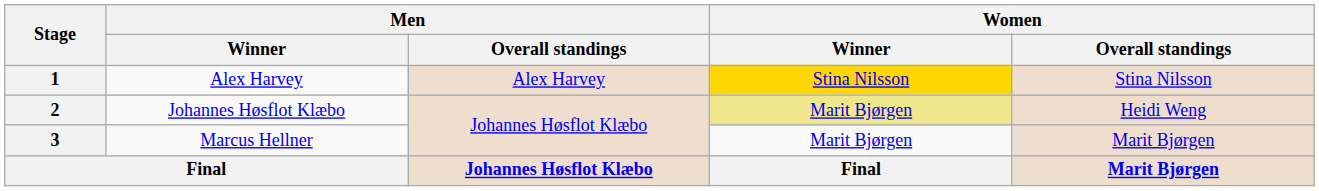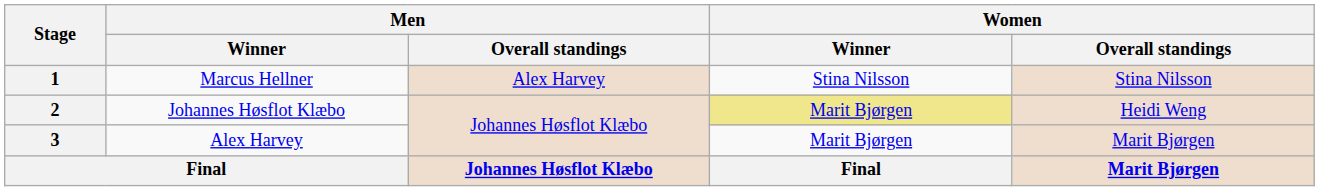 <table class="wikitable" style="text-align: center; font-size:smaller;">
 <tr>
 <th scope="col" style="width:5%;" rowspan="2">Stage</th>
 <th scope="col" style="width:45%;" colspan="2">Men</th>
 <th scope="col" style="width:45%;" colspan="2">Women</th>
 </tr>
 <tr>
 <th scope="col" style="width:15%;">Winner</th>
 <th scope="col" style="width:15%;">Overall standings</th>
 <th scope="col" style="width:15%;">Winner</th>
 <th scope="col" style="width:15%;">Overall standings</th>
 </tr>
 <tr>
 <th scope="row">1</th>
-<td><a href='#'>Alex Harvey</a></td>
+<td><a href='#'>Marcus Hellner</a></td>
 <td style="background:#EFDECD"><a href='#'>Alex Harvey</a></td>
-<td style="background: gold;"><a href='#'>Stina Nilsson</a></td>
+<td><a href='#'>Stina Nilsson</a></td>
 <td style="background:#EFDECD"><a href='#'>Stina Nilsson</a></td>
 </tr>
 <tr>
 <th scope="row">2</th>
 <td><a href='#'>Johannes Høsflot Klæbo</a></td>
 <td style="background:#EFDECD" rowspan=2><a href='#'>Johannes Høsflot Klæbo</a></td>
 <td style="background: khaki;"><a href='#'>Marit Bjørgen</a></td>
 <td style="background:#EFDECD"><a href='#'>Heidi Weng</a></td>
 </tr>
 <tr>
 <th scope="row">3</th>
-<td><a href='#'>Marcus Hellner</a></td>
+<td><a href='#'>Alex Harvey</a></td>
 <td><a href='#'>Marit Bjørgen</a></td>
 <td style="background:#EFDECD"><a href='#'>Marit Bjørgen</a></td>
 </tr>
 <tr>
 <th colspan="2">Final</th>
 <td style="background:#EFDECD"><strong><a href='#'>Johannes Høsflot Klæbo</a></strong></td>
 <th><strong>Final</strong></th>
 <td style="background:#EFDECD"><strong><a href='#'>Marit Bjørgen</a></strong></td>
 </tr>
 </table>
